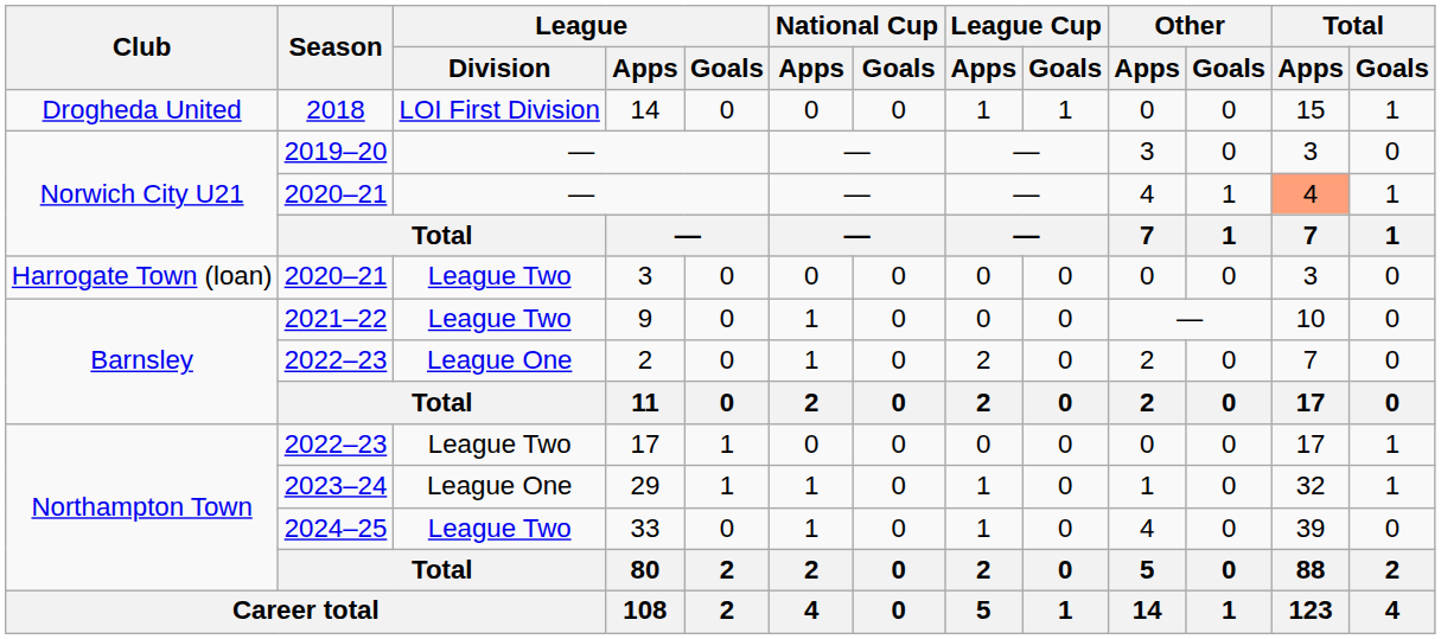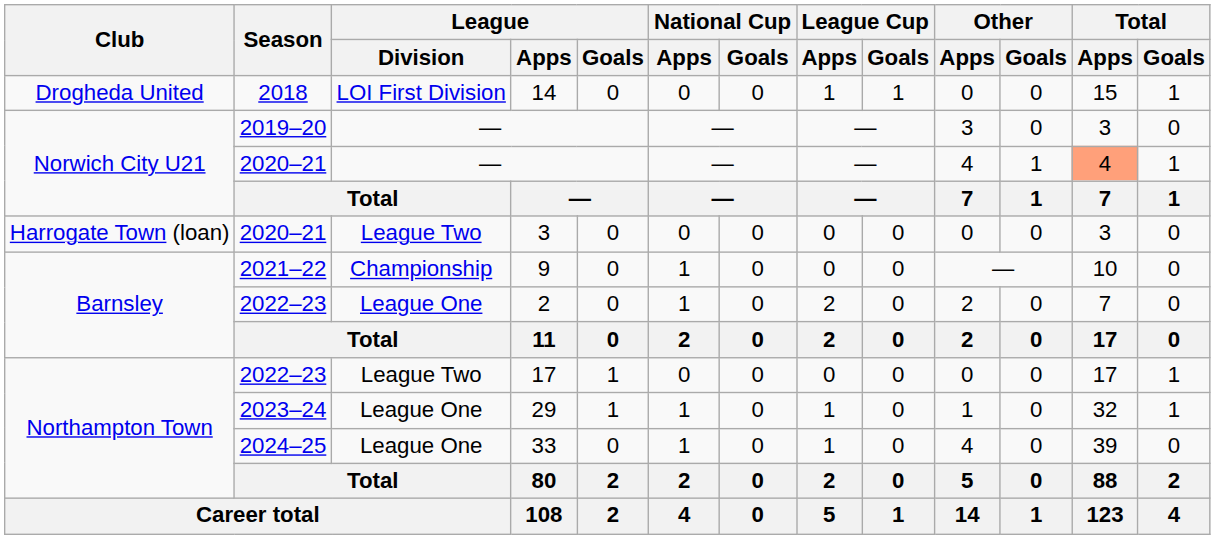 <table class="wikitable" style="text-align: center">
 <tr>
 <th rowspan="2">Club</th>
 <th rowspan="2">Season</th>
 <th colspan="3">League</th>
 <th colspan="2">National Cup</th>
 <th colspan="2">League Cup</th>
 <th colspan="2">Other</th>
 <th colspan="2">Total</th>
 </tr>
 <tr>
 <th>Division</th>
 <th>Apps</th>
 <th>Goals</th>
 <th>Apps</th>
 <th>Goals</th>
 <th>Apps</th>
 <th>Goals</th>
 <th>Apps</th>
 <th>Goals</th>
 <th>Apps</th>
 <th>Goals</th>
 </tr>
 <tr>
 <td><a href='#'>Drogheda United</a></td>
 <td><a href='#'>2018</a></td>
 <td><a href='#'>LOI First Division</a></td>
 <td>14</td>
 <td>0</td>
 <td>0</td>
 <td>0</td>
 <td>1</td>
 <td>1</td>
 <td>0</td>
 <td>0</td>
 <td>15</td>
 <td>1</td>
 </tr>
 <tr>
 <td rowspan="3"><a href='#'>Norwich City U21</a></td>
 <td><a href='#'>2019–20</a></td>
 <td colspan="3">—</td>
 <td colspan="2">—</td>
 <td colspan="2">—</td>
 <td>3</td>
 <td>0</td>
 <td>3</td>
 <td>0</td>
 </tr>
 <tr>
 <td><a href='#'>2020–21</a></td>
 <td colspan="3">—</td>
 <td colspan="2">—</td>
 <td colspan="2">—</td>
 <td>4</td>
 <td>1</td>
 <td style="background: lightsalmon;">4</td>
 <td>1</td>
 </tr>
 <tr>
 <th colspan="2">Total</th>
 <th colspan="2">—</th>
 <th colspan="2">—</th>
 <th colspan="2">—</th>
 <th>7</th>
 <th>1</th>
 <th>7</th>
 <th>1</th>
 </tr>
 <tr>
 <td><a href='#'>Harrogate Town</a> (loan)</td>
 <td><a href='#'>2020–21</a></td>
 <td><a href='#'>League Two</a></td>
 <td>3</td>
 <td>0</td>
 <td>0</td>
 <td>0</td>
 <td>0</td>
 <td>0</td>
 <td>0</td>
 <td>0</td>
 <td>3</td>
 <td>0</td>
 </tr>
 <tr>
 <td rowspan="3"><a href='#'>Barnsley</a></td>
 <td><a href='#'>2021–22</a></td>
-<td><a href='#'>League Two</a></td>
+<td><a href='#'>Championship</a></td>
 <td>9</td>
 <td>0</td>
 <td>1</td>
 <td>0</td>
 <td>0</td>
 <td>0</td>
 <td colspan="2">—</td>
 <td>10</td>
 <td>0</td>
 </tr>
 <tr>
 <td><a href='#'>2022–23</a></td>
 <td><a href='#'>League One</a></td>
 <td>2</td>
 <td>0</td>
 <td>1</td>
 <td>0</td>
 <td>2</td>
 <td>0</td>
 <td>2</td>
 <td>0</td>
 <td>7</td>
 <td>0</td>
 </tr>
 <tr>
 <th colspan="2">Total</th>
 <th>11</th>
 <th>0</th>
 <th>2</th>
 <th>0</th>
 <th>2</th>
 <th>0</th>
 <th>2</th>
 <th>0</th>
 <th>17</th>
 <th>0</th>
 </tr>
 <tr>
 <td rowspan="4"><a href='#'>Northampton Town</a></td>
 <td><a href='#'>2022–23</a></td>
 <td>League Two</td>
 <td>17</td>
 <td>1</td>
 <td>0</td>
 <td>0</td>
 <td>0</td>
 <td>0</td>
 <td>0</td>
 <td>0</td>
 <td>17</td>
 <td>1</td>
 </tr>
 <tr>
 <td><a href='#'>2023–24</a></td>
 <td>League One</td>
 <td>29</td>
 <td>1</td>
 <td>1</td>
 <td>0</td>
 <td>1</td>
 <td>0</td>
 <td>1</td>
 <td>0</td>
 <td>32</td>
 <td>1</td>
 </tr>
 <tr>
 <td><a href='#'>2024–25</a></td>
-<td><a href='#'>League Two</a></td>
+<td>League One</td>
 <td>33</td>
 <td>0</td>
 <td>1</td>
 <td>0</td>
 <td>1</td>
 <td>0</td>
 <td>4</td>
 <td>0</td>
 <td>39</td>
 <td>0</td>
 </tr>
 <tr>
 <th colspan="2">Total</th>
 <th>80</th>
 <th>2</th>
 <th>2</th>
 <th>0</th>
 <th>2</th>
 <th>0</th>
 <th>5</th>
 <th>0</th>
 <th>88</th>
 <th>2</th>
 </tr>
 <tr>
 <th colspan="3">Career total</th>
 <th>108</th>
 <th>2</th>
 <th>4</th>
 <th>0</th>
 <th>5</th>
 <th>1</th>
 <th>14</th>
 <th>1</th>
 <th>123</th>
 <th>4</th>
 </tr>
 </table>
